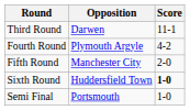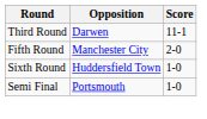 <table class="wikitable">
 <tr>
 <th>Round</th>
 <th>Opposition</th>
 <th>Score</th>
 </tr>
 <tr>
 <td>Third Round</td>
 <td><a href='#'>Darwen</a></td>
 <td>11-1</td>
 </tr>
 <tr>
-<td>Fourth Round</td>
-<td><a href='#'>Plymouth Argyle</a></td>
-<td>4-2</td>
-</tr>
-<tr>
 <td>Fifth Round</td>
 <td><a href='#'>Manchester City</a></td>
 <td>2-0</td>
 </tr>
 <tr>
 <td>Sixth Round</td>
 <td><a href='#'>Huddersfield Town</a></td>
-<td><strong>1-0</strong></td>
+<td>1-0</td>
 </tr>
 <tr>
 <td>Semi Final</td>
 <td><a href='#'>Portsmouth</a></td>
 <td>1-0</td>
 </tr>
 </table>
